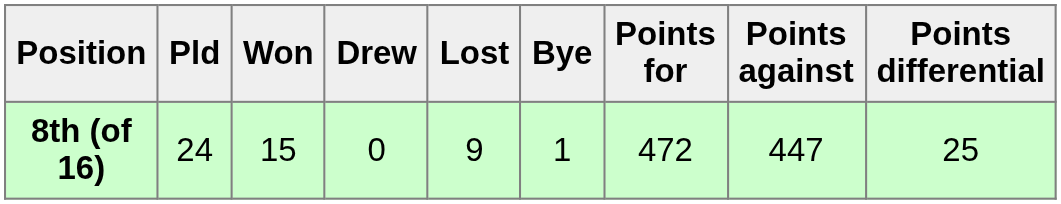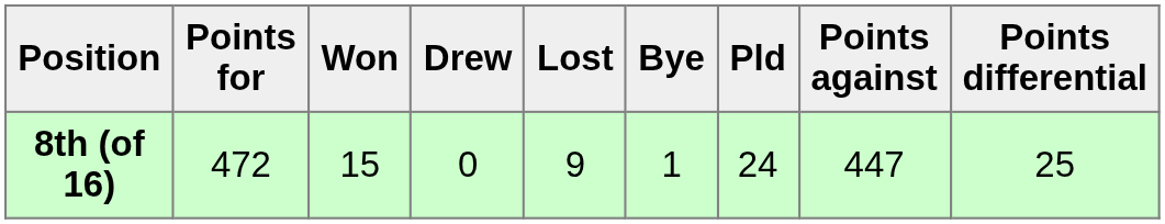 <table style=border-collapse:collapse border=1 cellspacing=0 cellpadding=5>
 <tr style="text-align:center; background:#efefef;">
 <th width=20>Position</th>
-<th width=20>Pld</th>
+<th width=20>Points for</th>
 <th width=20>Won</th>
 <th width=20>Drew</th>
 <th width=20>Lost</th>
 <th width=20>Bye</th>
-<th width=20>Points for</th>
+<th width=20>Pld</th>
 <th width=20>Points against</th>
 <th width=25>Points differential</th>
 </tr>
 <tr style="text-align:center; background:#cfcf;">
 <td><strong>8th (of 16)</strong></td>
-<td>24</td>
+<td>472</td>
 <td>15</td>
 <td>0</td>
 <td>9</td>
 <td>1</td>
-<td>472</td>
+<td>24</td>
 <td>447</td>
 <td>25</td>
 </tr>
 </table>
